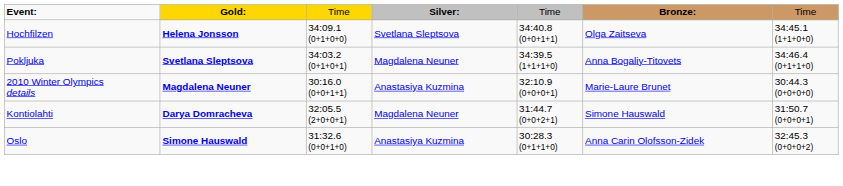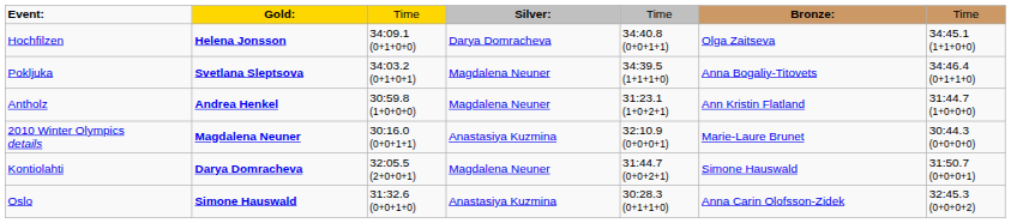 <table class="wikitable" width=85%>
 <tr>
 <td><strong>Event:</strong></td>
 <td style="text-align:center;background-color:gold;"><strong>Gold:</strong></td>
 <td style="text-align:center;background-color:gold;">Time</td>
 <td style="text-align:center;background-color:silver;"><strong>Silver:</strong></td>
 <td style="text-align:center;background-color:silver;">Time</td>
 <td style="text-align:center;background-color:#CC9966;"><strong>Bronze:</strong></td>
 <td style="text-align:center;background-color:#CC9966;">Time</td>
 </tr>
 <tr>
 <td><a href='#'>Hochfilzen</a><br></td>
 <td><strong><a href='#'>Helena Jonsson</a></strong><br><small></small></td>
 <td>34:09.1<br><small>(0+1+0+0)</small></td>
-<td><a href='#'>Svetlana Sleptsova</a><br><small></small></td>
+<td><a href='#'>Darya Domracheva</a><br><small></small></td>
 <td>34:40.8<br><small>(0+0+1+1)</small></td>
 <td><a href='#'>Olga Zaitseva</a><br><small></small></td>
 <td>34:45.1<br><small>(1+1+0+0)</small></td>
 </tr>
 <tr>
 <td><a href='#'>Pokljuka</a><br></td>
 <td><strong><a href='#'>Svetlana Sleptsova</a></strong><br><small></small></td>
 <td>34:03.2<br><small>(0+1+0+1)</small></td>
 <td><a href='#'>Magdalena Neuner</a><br><small></small></td>
 <td>34:39.5<br><small>(1+1+1+0)</small></td>
 <td><a href='#'>Anna Bogaliy-Titovets</a><br><small></small></td>
 <td>34:46.4<br><small>(0+1+1+0)</small></td>
+</tr>
+<tr>
+<td><a href='#'>Antholz</a><br></td>
+<td><strong><a href='#'>Andrea Henkel</a></strong><br><small></small></td>
+<td>30:59.8<br><small>(1+0+0+0)</small></td>
+<td><a href='#'>Magdalena Neuner</a><br><small></small></td>
+<td>31:23.1<br><small>(1+0+2+1)</small></td>
+<td><a href='#'>Ann Kristin Flatland</a><br><small></small></td>
+<td>31:44.7<br><small>(1+0+0+0)</small></td>
 </tr>
 <tr>
 <td><a href='#'>2010 Winter Olympics</a><br><em><a href='#'>details</a></em></td>
 <td><strong><a href='#'>Magdalena Neuner</a></strong><br><small></small></td>
 <td>30:16.0<br><small>(0+0+1+1)</small></td>
 <td><a href='#'>Anastasiya Kuzmina</a><br><small></small></td>
 <td>32:10.9<br><small>(0+0+0+1)</small></td>
 <td><a href='#'>Marie-Laure Brunet</a><br><small></small></td>
 <td>30:44.3<br><small>(0+0+0+0)</small></td>
 </tr>
 <tr>
 <td><a href='#'>Kontiolahti</a><br></td>
 <td><strong><a href='#'>Darya Domracheva</a></strong><br><small></small></td>
 <td>32:05.5 <br><small>(2+0+0+1)</small></td>
 <td><a href='#'>Magdalena Neuner</a><br><small></small></td>
 <td>31:44.7<br><small>(0+0+2+1)</small></td>
 <td><a href='#'>Simone Hauswald</a><br><small></small></td>
 <td>31:50.7<br><small>(0+0+0+1)</small></td>
 </tr>
 <tr>
 <td><a href='#'>Oslo</a><br></td>
 <td><strong><a href='#'>Simone Hauswald</a></strong><br><small></small></td>
 <td>31:32.6	<br><small>(0+0+1+0)</small></td>
 <td><a href='#'>Anastasiya Kuzmina</a><br><small></small></td>
 <td>30:28.3<br><small>(0+1+1+0)</small></td>
 <td><a href='#'>Anna Carin Olofsson-Zidek</a><br><small></small></td>
 <td>32:45.3<br><small>(0+0+0+2)</small></td>
 </tr>
 </table>
